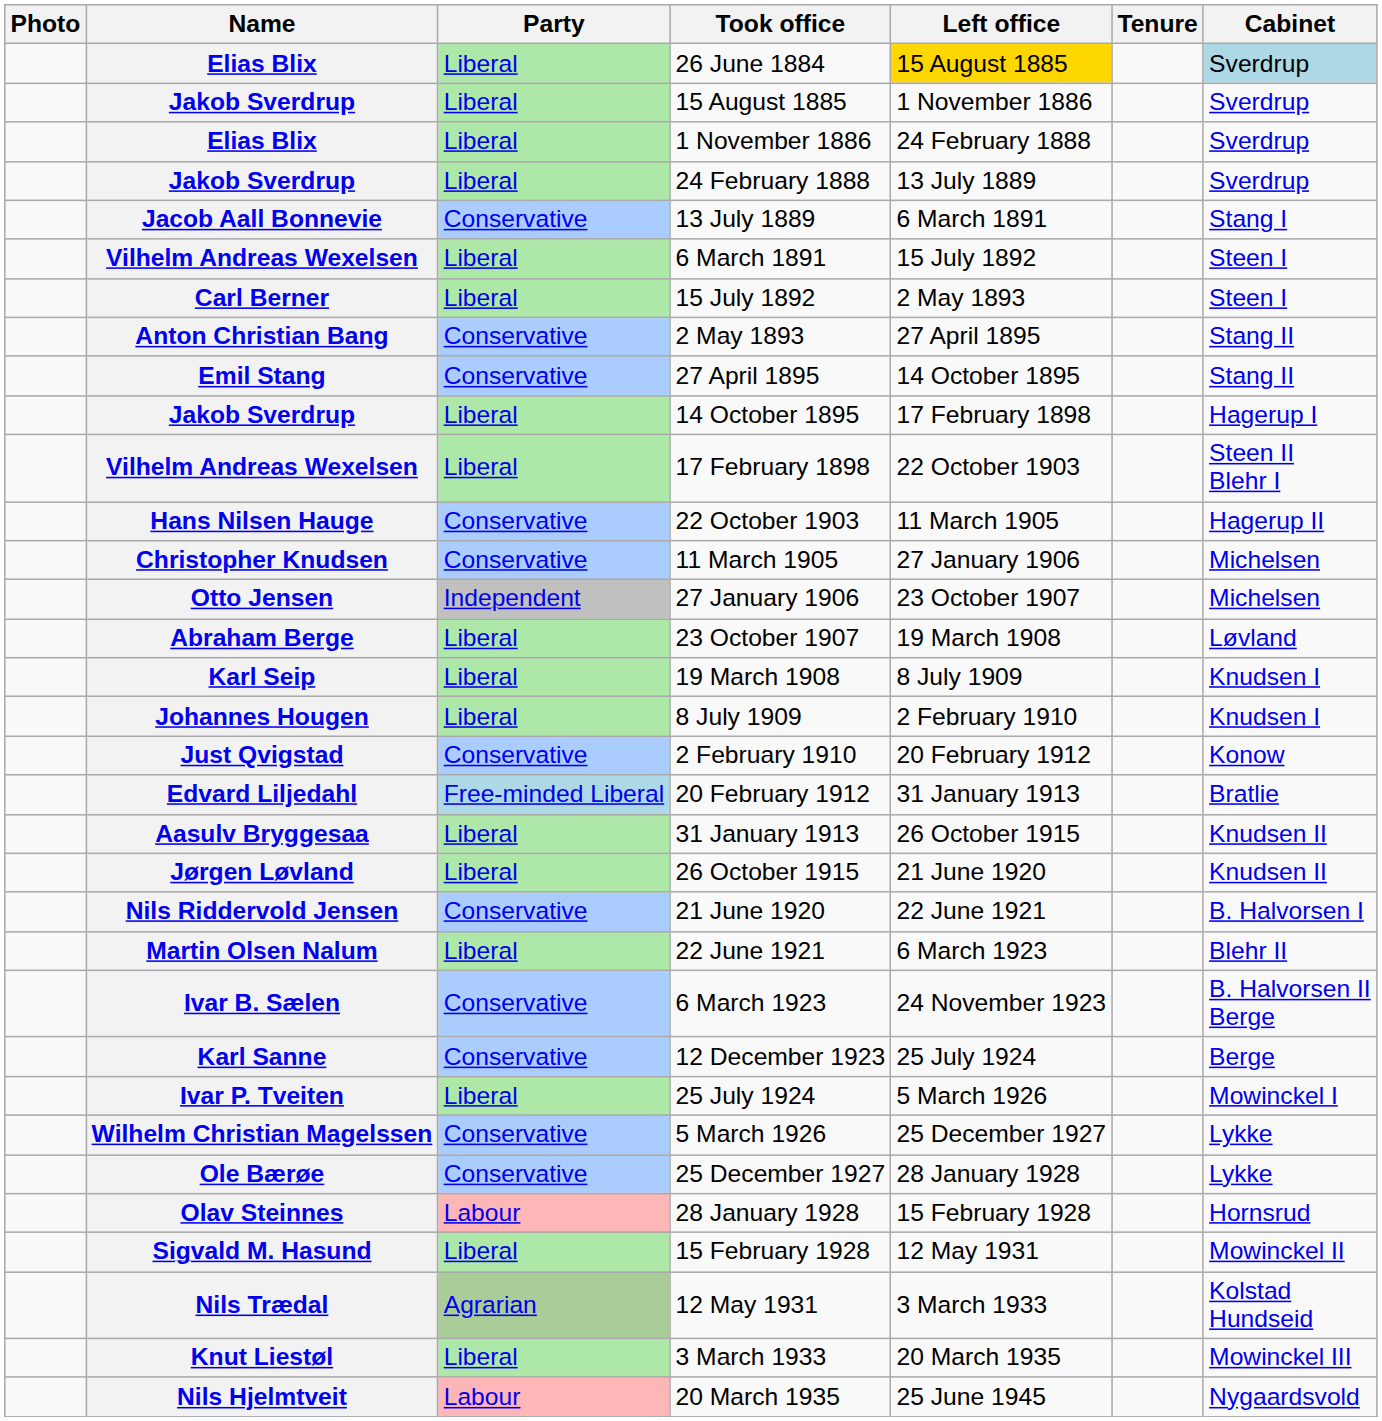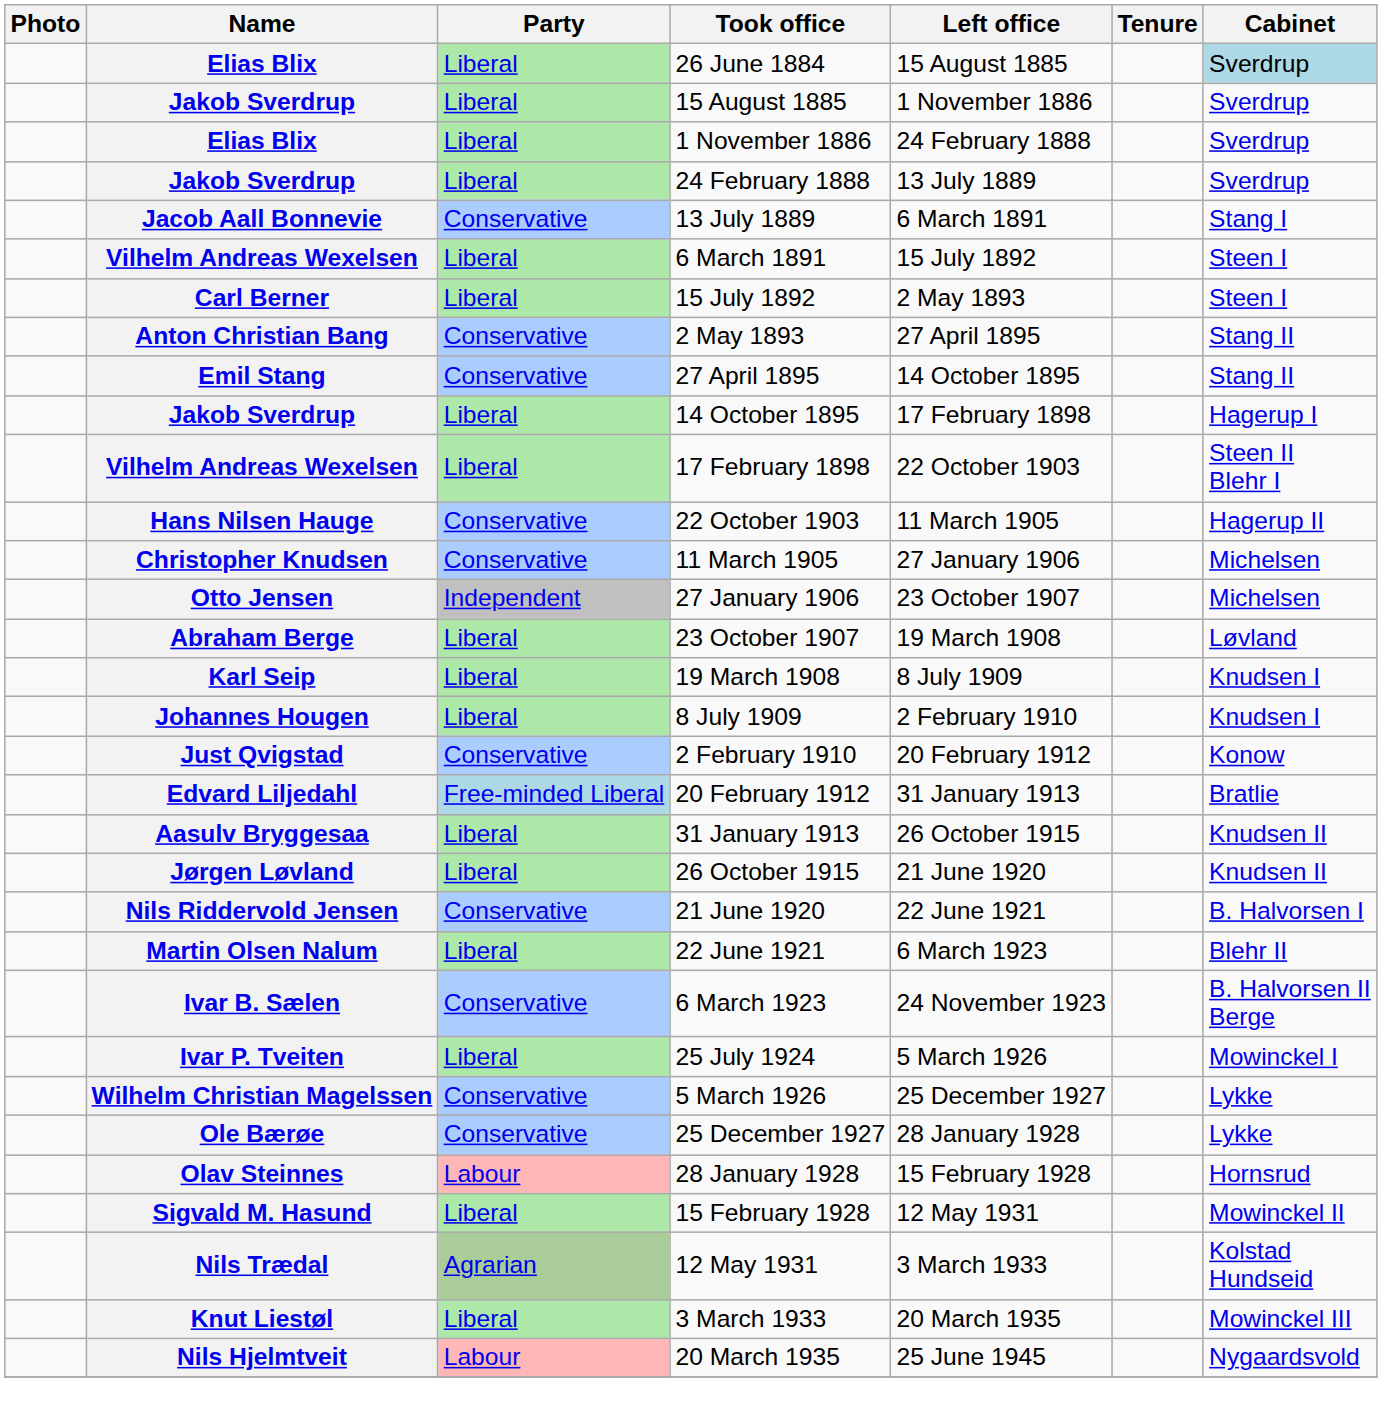 <table class="wikitable plainrowheaders sortable">
 <tr>
 <th scope=col class=unsortable>Photo</th>
 <th scope=col>Name</th>
 <th scope=col>Party</th>
 <th scope=col>Took office</th>
 <th scope=col>Left office</th>
 <th scope=col>Tenure</th>
 <th scope=col>Cabinet</th>
 </tr>
 <tr>
 <td align=center></td>
 <th scope=row><a href='#'>Elias Blix</a></th>
 <td style="background:#AEE8A8"><a href='#'>Liberal</a></td>
 <td>26 June 1884</td>
-<td style="background: gold;">15 August 1885</td>
+<td>15 August 1885</td>
 <td></td>
 <td style="background: lightblue;">Sverdrup</td>
 </tr>
 <tr>
 <td align=center></td>
 <th scope=row><a href='#'>Jakob Sverdrup</a></th>
 <td style="background:#AEE8A8"><a href='#'>Liberal</a></td>
 <td>15 August 1885</td>
 <td>1 November 1886</td>
 <td></td>
 <td><a href='#'>Sverdrup</a></td>
 </tr>
 <tr>
 <td align=center></td>
 <th scope=row><a href='#'>Elias Blix</a></th>
 <td style="background:#AEE8A8"><a href='#'>Liberal</a></td>
 <td>1 November 1886</td>
 <td>24 February 1888</td>
 <td></td>
 <td><a href='#'>Sverdrup</a></td>
 </tr>
 <tr>
 <td align=center></td>
 <th scope=row><a href='#'>Jakob Sverdrup</a></th>
 <td style="background:#AEE8A8"><a href='#'>Liberal</a></td>
 <td>24 February 1888</td>
 <td>13 July 1889</td>
 <td></td>
 <td><a href='#'>Sverdrup</a></td>
 </tr>
 <tr>
 <td align=center></td>
 <th scope=row><a href='#'>Jacob Aall Bonnevie</a></th>
 <td style="background:#AACCFF"><a href='#'>Conservative</a></td>
 <td>13 July 1889</td>
 <td>6 March 1891</td>
 <td></td>
 <td><a href='#'>Stang I</a></td>
 </tr>
 <tr>
 <td align=center></td>
 <th scope=row><a href='#'>Vilhelm Andreas Wexelsen</a></th>
 <td style="background:#AEE8A8"><a href='#'>Liberal</a></td>
 <td>6 March 1891</td>
 <td>15 July 1892</td>
 <td></td>
 <td><a href='#'>Steen I</a></td>
 </tr>
 <tr>
 <td align=center></td>
 <th scope=row><a href='#'>Carl Berner</a></th>
 <td style="background:#AEE8A8"><a href='#'>Liberal</a></td>
 <td>15 July 1892</td>
 <td>2 May 1893</td>
 <td></td>
 <td><a href='#'>Steen I</a></td>
 </tr>
 <tr>
 <td align=center></td>
 <th scope=row><a href='#'>Anton Christian Bang</a></th>
 <td style="background:#AACCFF"><a href='#'>Conservative</a></td>
 <td>2 May 1893</td>
 <td>27 April 1895</td>
 <td></td>
 <td><a href='#'>Stang II</a></td>
 </tr>
 <tr>
 <td align=center></td>
 <th scope=row><a href='#'>Emil Stang</a></th>
 <td style="background:#AACCFF"><a href='#'>Conservative</a></td>
 <td>27 April 1895</td>
 <td>14 October 1895</td>
 <td></td>
 <td><a href='#'>Stang II</a></td>
 </tr>
 <tr>
 <td align=center></td>
 <th scope=row><a href='#'>Jakob Sverdrup</a></th>
 <td style="background:#AEE8A8"><a href='#'>Liberal</a></td>
 <td>14 October 1895</td>
 <td>17 February 1898</td>
 <td></td>
 <td><a href='#'>Hagerup I</a></td>
 </tr>
 <tr>
 <td align=center></td>
 <th scope=row><a href='#'>Vilhelm Andreas Wexelsen</a></th>
 <td style="background:#AEE8A8"><a href='#'>Liberal</a></td>
 <td>17 February 1898</td>
 <td>22 October 1903</td>
 <td></td>
 <td><a href='#'>Steen II</a> <br> <a href='#'>Blehr I</a></td>
 </tr>
 <tr>
 <td align=center></td>
 <th scope=row><a href='#'>Hans Nilsen Hauge</a></th>
 <td style="background:#AACCFF"><a href='#'>Conservative</a></td>
 <td>22 October 1903</td>
 <td>11 March 1905</td>
 <td></td>
 <td><a href='#'>Hagerup II</a></td>
 </tr>
 <tr>
 <td align=center></td>
 <th scope=row><a href='#'>Christopher Knudsen</a></th>
 <td style="background:#AACCFF"><a href='#'>Conservative</a></td>
 <td>11 March 1905</td>
 <td>27 January 1906</td>
 <td></td>
 <td><a href='#'>Michelsen</a></td>
 </tr>
 <tr>
 <td align=center></td>
 <th scope=row><a href='#'>Otto Jensen</a></th>
 <td style="background:#C0C0C0"><a href='#'>Independent</a></td>
 <td>27 January 1906</td>
 <td>23 October 1907</td>
 <td></td>
 <td><a href='#'>Michelsen</a></td>
 </tr>
 <tr>
 <td align=center></td>
 <th scope=row><a href='#'>Abraham Berge</a></th>
 <td style="background:#AEE8A8"><a href='#'>Liberal</a></td>
 <td>23 October 1907</td>
 <td>19 March 1908</td>
 <td></td>
 <td><a href='#'>Løvland</a></td>
 </tr>
 <tr>
 <td align=center></td>
 <th scope=row><a href='#'>Karl Seip</a></th>
 <td style="background:#AEE8A8"><a href='#'>Liberal</a></td>
 <td>19 March 1908</td>
 <td>8 July 1909</td>
 <td></td>
 <td><a href='#'>Knudsen I</a></td>
 </tr>
 <tr>
 <td align=center></td>
 <th scope=row><a href='#'>Johannes Hougen</a></th>
 <td style="background:#AEE8A8"><a href='#'>Liberal</a></td>
 <td>8 July 1909</td>
 <td>2 February 1910</td>
 <td></td>
 <td><a href='#'>Knudsen I</a></td>
 </tr>
 <tr>
 <td align=center></td>
 <th scope=row><a href='#'>Just Qvigstad</a></th>
 <td style="background:#AACCFF"><a href='#'>Conservative</a></td>
 <td>2 February 1910</td>
 <td>20 February 1912</td>
 <td></td>
 <td><a href='#'>Konow</a></td>
 </tr>
 <tr>
 <td align=center></td>
 <th scope=row><a href='#'>Edvard Liljedahl</a></th>
 <td style="background:#ADD8E6"><a href='#'>Free-minded Liberal</a></td>
 <td>20 February 1912</td>
 <td>31 January 1913</td>
 <td></td>
 <td><a href='#'>Bratlie</a></td>
 </tr>
 <tr>
 <td align=center></td>
 <th scope=row><a href='#'>Aasulv Bryggesaa</a></th>
 <td style="background:#AEE8A8"><a href='#'>Liberal</a></td>
 <td>31 January 1913</td>
 <td>26 October 1915</td>
 <td></td>
 <td><a href='#'>Knudsen II</a></td>
 </tr>
 <tr>
 <td align=center></td>
 <th scope=row><a href='#'>Jørgen Løvland</a></th>
 <td style="background:#AEE8A8"><a href='#'>Liberal</a></td>
 <td>26 October 1915</td>
 <td>21 June 1920</td>
 <td></td>
 <td><a href='#'>Knudsen II</a></td>
 </tr>
 <tr>
 <td align=center></td>
 <th scope=row><a href='#'>Nils Riddervold Jensen</a></th>
 <td style="background:#AACCFF"><a href='#'>Conservative</a></td>
 <td>21 June 1920</td>
 <td>22 June 1921</td>
 <td></td>
 <td><a href='#'>B. Halvorsen I</a></td>
 </tr>
 <tr>
 <td align=center></td>
 <th scope=row><a href='#'>Martin Olsen Nalum</a></th>
 <td style="background:#AEE8A8"><a href='#'>Liberal</a></td>
 <td>22 June 1921</td>
 <td>6 March 1923</td>
 <td></td>
 <td><a href='#'>Blehr II</a></td>
 </tr>
 <tr>
 <td align=center></td>
 <th scope=row><a href='#'>Ivar B. Sælen</a></th>
 <td style="background:#AACCFF"><a href='#'>Conservative</a></td>
 <td>6 March 1923</td>
 <td>24 November 1923</td>
 <td></td>
 <td><a href='#'>B. Halvorsen II</a> <br> <a href='#'>Berge</a></td>
 </tr>
 <tr>
 <td align=center></td>
-<th scope=row><a href='#'>Karl Sanne</a></th>
-<td style="background:#AACCFF"><a href='#'>Conservative</a></td>
-<td>12 December 1923</td>
-<td>25 July 1924</td>
-<td></td>
-<td><a href='#'>Berge</a></td>
-</tr>
-<tr>
-<td align=center></td>
 <th scope=row><a href='#'>Ivar P. Tveiten</a></th>
 <td style="background:#AEE8A8"><a href='#'>Liberal</a></td>
 <td>25 July 1924</td>
 <td>5 March 1926</td>
 <td></td>
 <td><a href='#'>Mowinckel I</a></td>
 </tr>
 <tr>
 <td align=center></td>
 <th scope=row><a href='#'>Wilhelm Christian Magelssen</a></th>
 <td style="background:#AACCFF"><a href='#'>Conservative</a></td>
 <td>5 March 1926</td>
 <td>25 December 1927</td>
 <td></td>
 <td><a href='#'>Lykke</a></td>
 </tr>
 <tr>
 <td align=center></td>
 <th scope=row><a href='#'>Ole Bærøe</a></th>
 <td style="background:#AACCFF"><a href='#'>Conservative</a></td>
 <td>25 December 1927</td>
 <td>28 January 1928</td>
 <td></td>
 <td><a href='#'>Lykke</a></td>
 </tr>
 <tr>
 <td align=center></td>
 <th scope=row><a href='#'>Olav Steinnes</a></th>
 <td style="background:#FFB6B6"><a href='#'>Labour</a></td>
 <td>28 January 1928</td>
 <td>15 February 1928</td>
 <td></td>
 <td><a href='#'>Hornsrud</a></td>
 </tr>
 <tr>
 <td align=center></td>
 <th scope=row><a href='#'>Sigvald M. Hasund</a></th>
 <td style="background:#AEE8A8"><a href='#'>Liberal</a></td>
 <td>15 February 1928</td>
 <td>12 May 1931</td>
 <td></td>
 <td><a href='#'>Mowinckel II</a></td>
 </tr>
 <tr>
 <td align=center></td>
 <th scope=row><a href='#'>Nils Trædal</a></th>
 <td style="background:#AACC99"><a href='#'>Agrarian</a></td>
 <td>12 May 1931</td>
 <td>3 March 1933</td>
 <td></td>
 <td><a href='#'>Kolstad</a> <br> <a href='#'>Hundseid</a></td>
 </tr>
 <tr>
 <td align=center></td>
 <th scope=row><a href='#'>Knut Liestøl</a></th>
 <td style="background:#AEE8A8"><a href='#'>Liberal</a></td>
 <td>3 March 1933</td>
 <td>20 March 1935</td>
 <td></td>
 <td><a href='#'>Mowinckel III</a></td>
 </tr>
 <tr>
 <td align=center></td>
 <th scope=row><a href='#'>Nils Hjelmtveit</a></th>
 <td style="background:#FFB6B6"><a href='#'>Labour</a></td>
 <td>20 March 1935</td>
 <td>25 June 1945</td>
 <td></td>
 <td><a href='#'>Nygaardsvold</a></td>
 </tr>
 <tr>
 </tr>
 </table>
